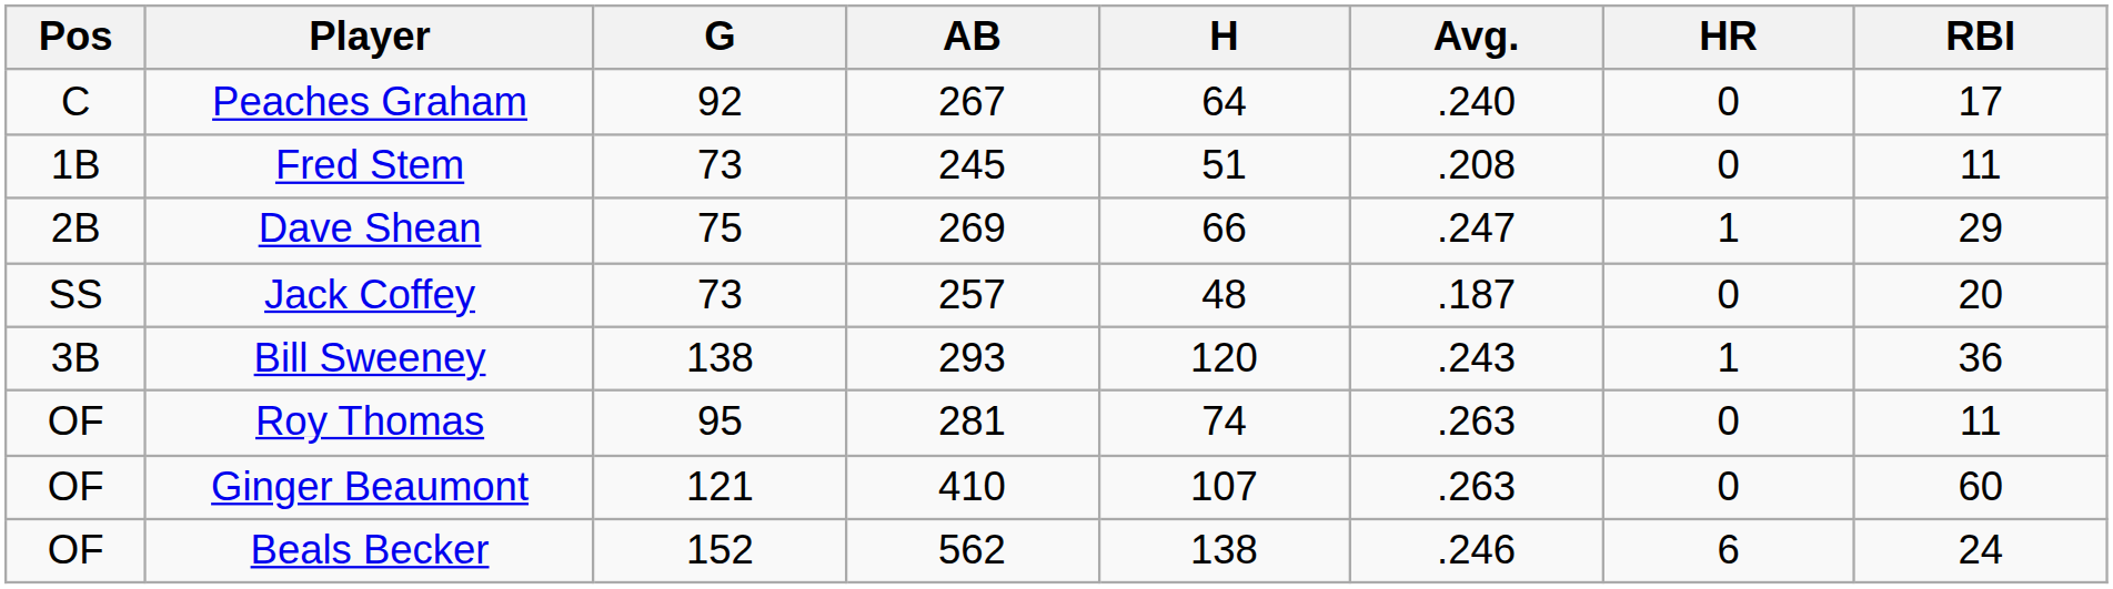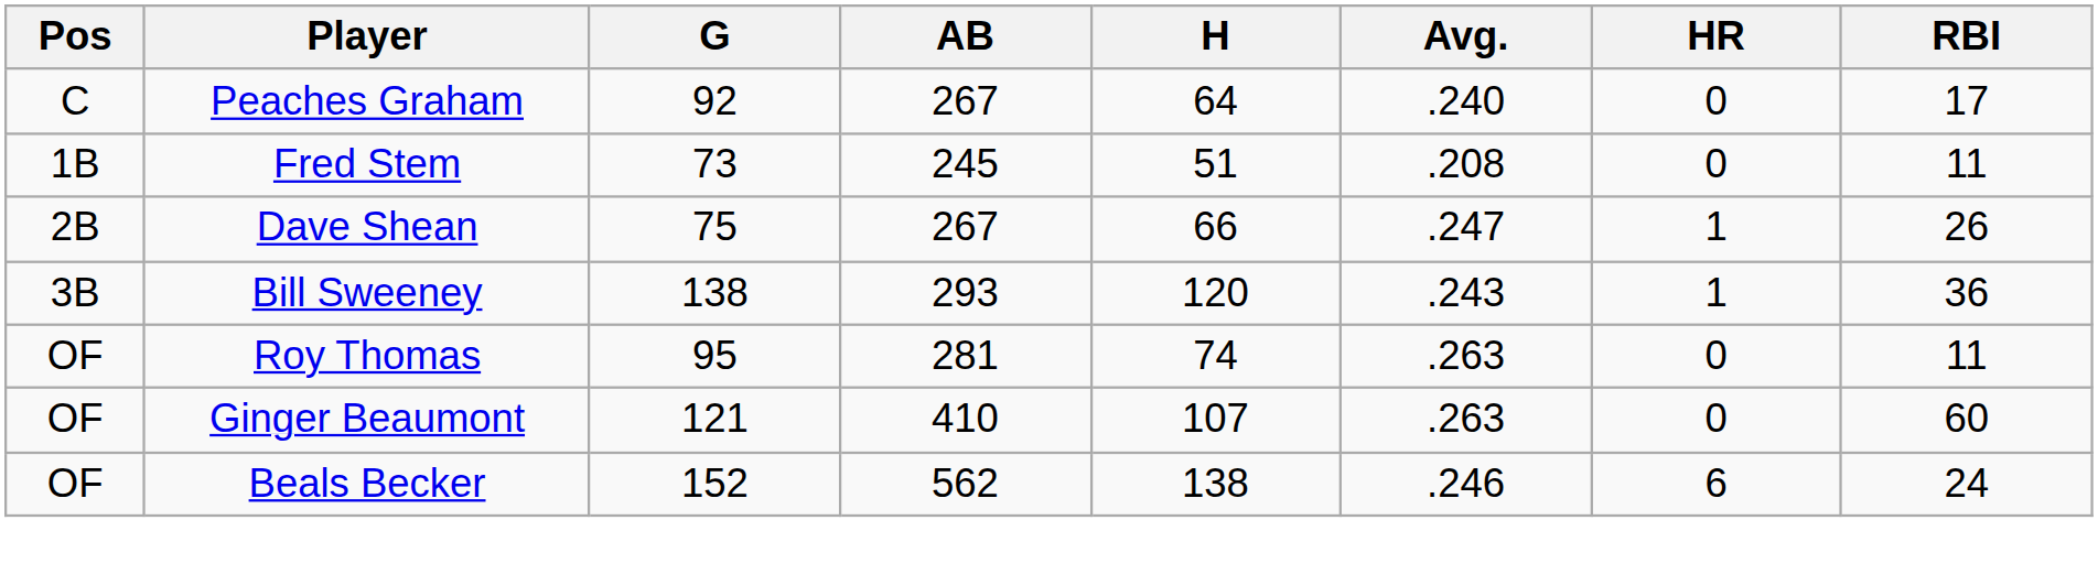 <table class="wikitable sortable">
 <tr>
 <th bgcolor="#DDDDFF" width="5%">Pos</th>
 <th bgcolor="#DDDDFF" width="16%">Player</th>
 <th bgcolor="#DDDDFF" width="9%">G</th>
 <th bgcolor="#DDDDFF" width="9%">AB</th>
 <th bgcolor="#DDDDFF" width="9%">H</th>
 <th bgcolor="#DDDDFF" width="9%">Avg.</th>
 <th bgcolor="#DDDDFF" width="9%">HR</th>
 <th bgcolor="#DDDDFF" width="9%">RBI</th>
 </tr>
 <tr align="center">
 <td>C</td>
 <td><a href='#'>Peaches Graham</a></td>
 <td>92</td>
 <td>267</td>
 <td>64</td>
 <td>.240</td>
 <td>0</td>
 <td>17</td>
 </tr>
 <tr align="center">
 <td>1B</td>
 <td><a href='#'>Fred Stem</a></td>
 <td>73</td>
 <td>245</td>
 <td>51</td>
 <td>.208</td>
 <td>0</td>
 <td>11</td>
 </tr>
 <tr align="center">
 <td>2B</td>
 <td><a href='#'>Dave Shean</a></td>
 <td>75</td>
-<td>269</td>
+<td>267</td>
 <td>66</td>
 <td>.247</td>
 <td>1</td>
-<td>29</td>
-</tr>
-<tr align="center">
-<td>SS</td>
-<td><a href='#'>Jack Coffey</a></td>
-<td>73</td>
-<td>257</td>
-<td>48</td>
-<td>.187</td>
-<td>0</td>
-<td>20</td>
+<td>26</td>
 </tr>
 <tr align="center">
 <td>3B</td>
 <td><a href='#'>Bill Sweeney</a></td>
 <td>138</td>
 <td>293</td>
 <td>120</td>
 <td>.243</td>
 <td>1</td>
 <td>36</td>
 </tr>
 <tr align="center">
 <td>OF</td>
 <td><a href='#'>Roy Thomas</a></td>
 <td>95</td>
 <td>281</td>
 <td>74</td>
 <td>.263</td>
 <td>0</td>
 <td>11</td>
 </tr>
 <tr align="center">
 <td>OF</td>
 <td><a href='#'>Ginger Beaumont</a></td>
 <td>121</td>
 <td>410</td>
 <td>107</td>
 <td>.263</td>
 <td>0</td>
 <td>60</td>
 </tr>
 <tr align="center">
 <td>OF</td>
 <td><a href='#'>Beals Becker</a></td>
 <td>152</td>
 <td>562</td>
 <td>138</td>
 <td>.246</td>
 <td>6</td>
 <td>24</td>
 </tr>
 </table>
